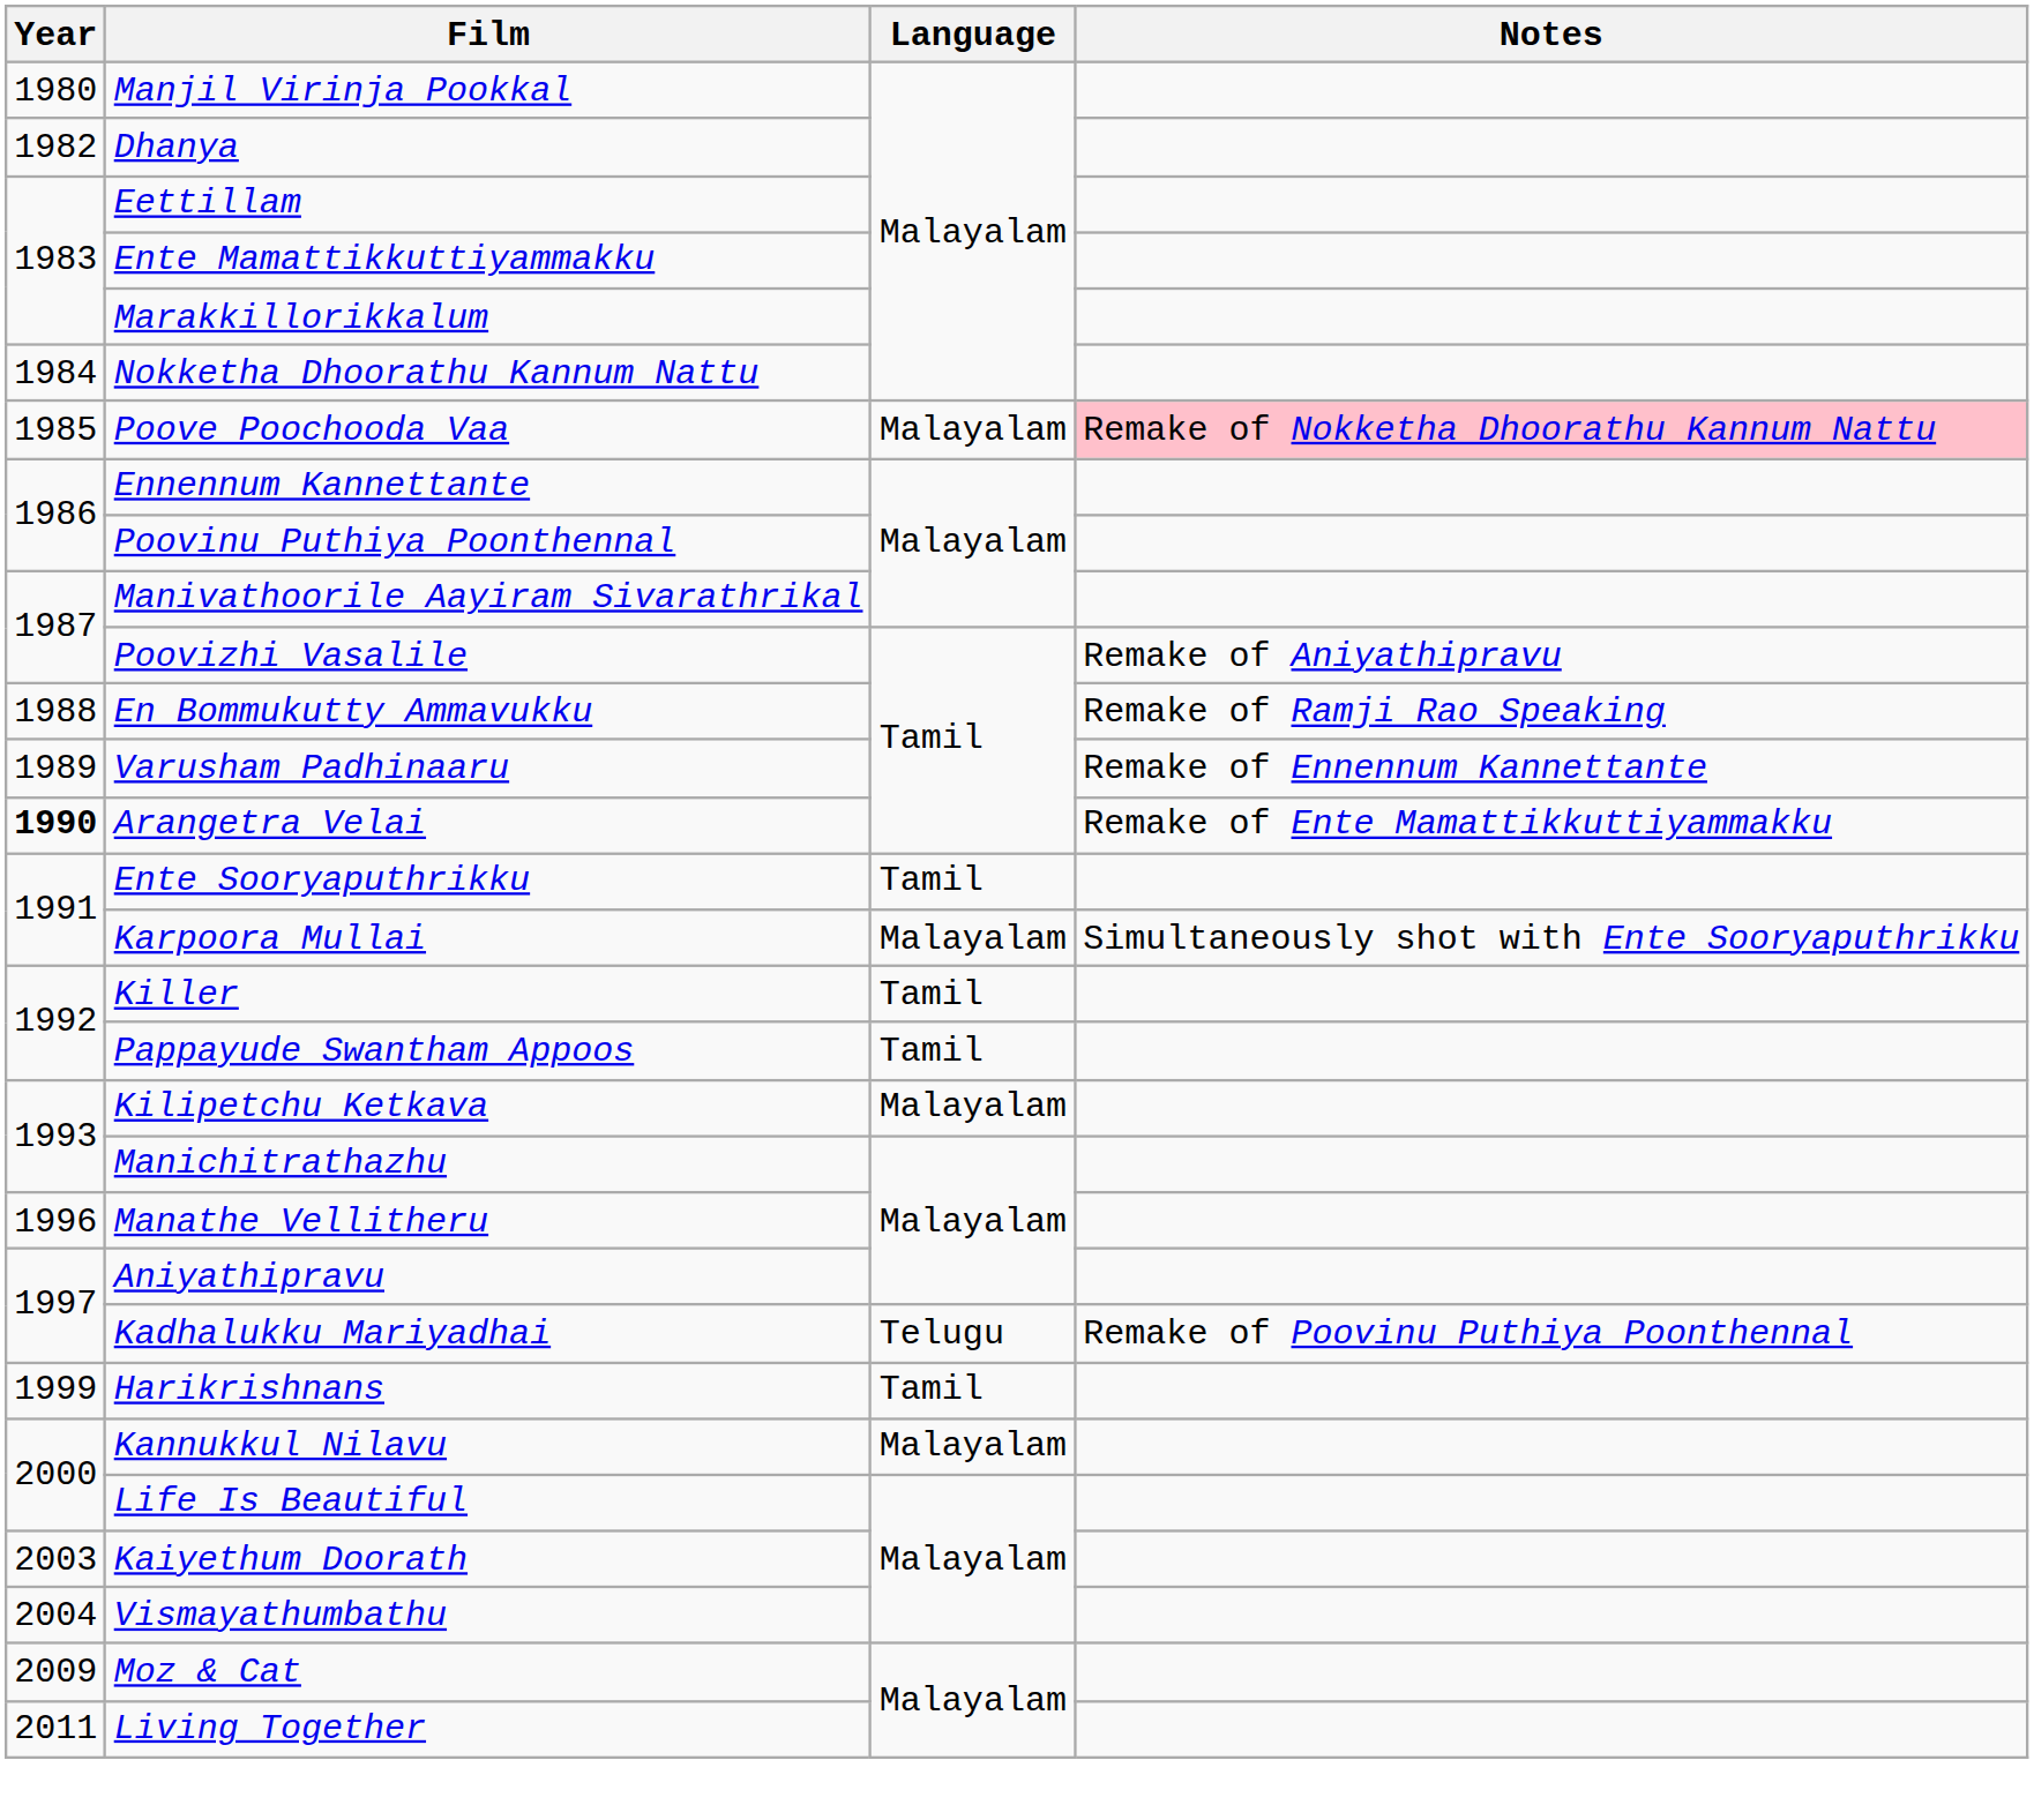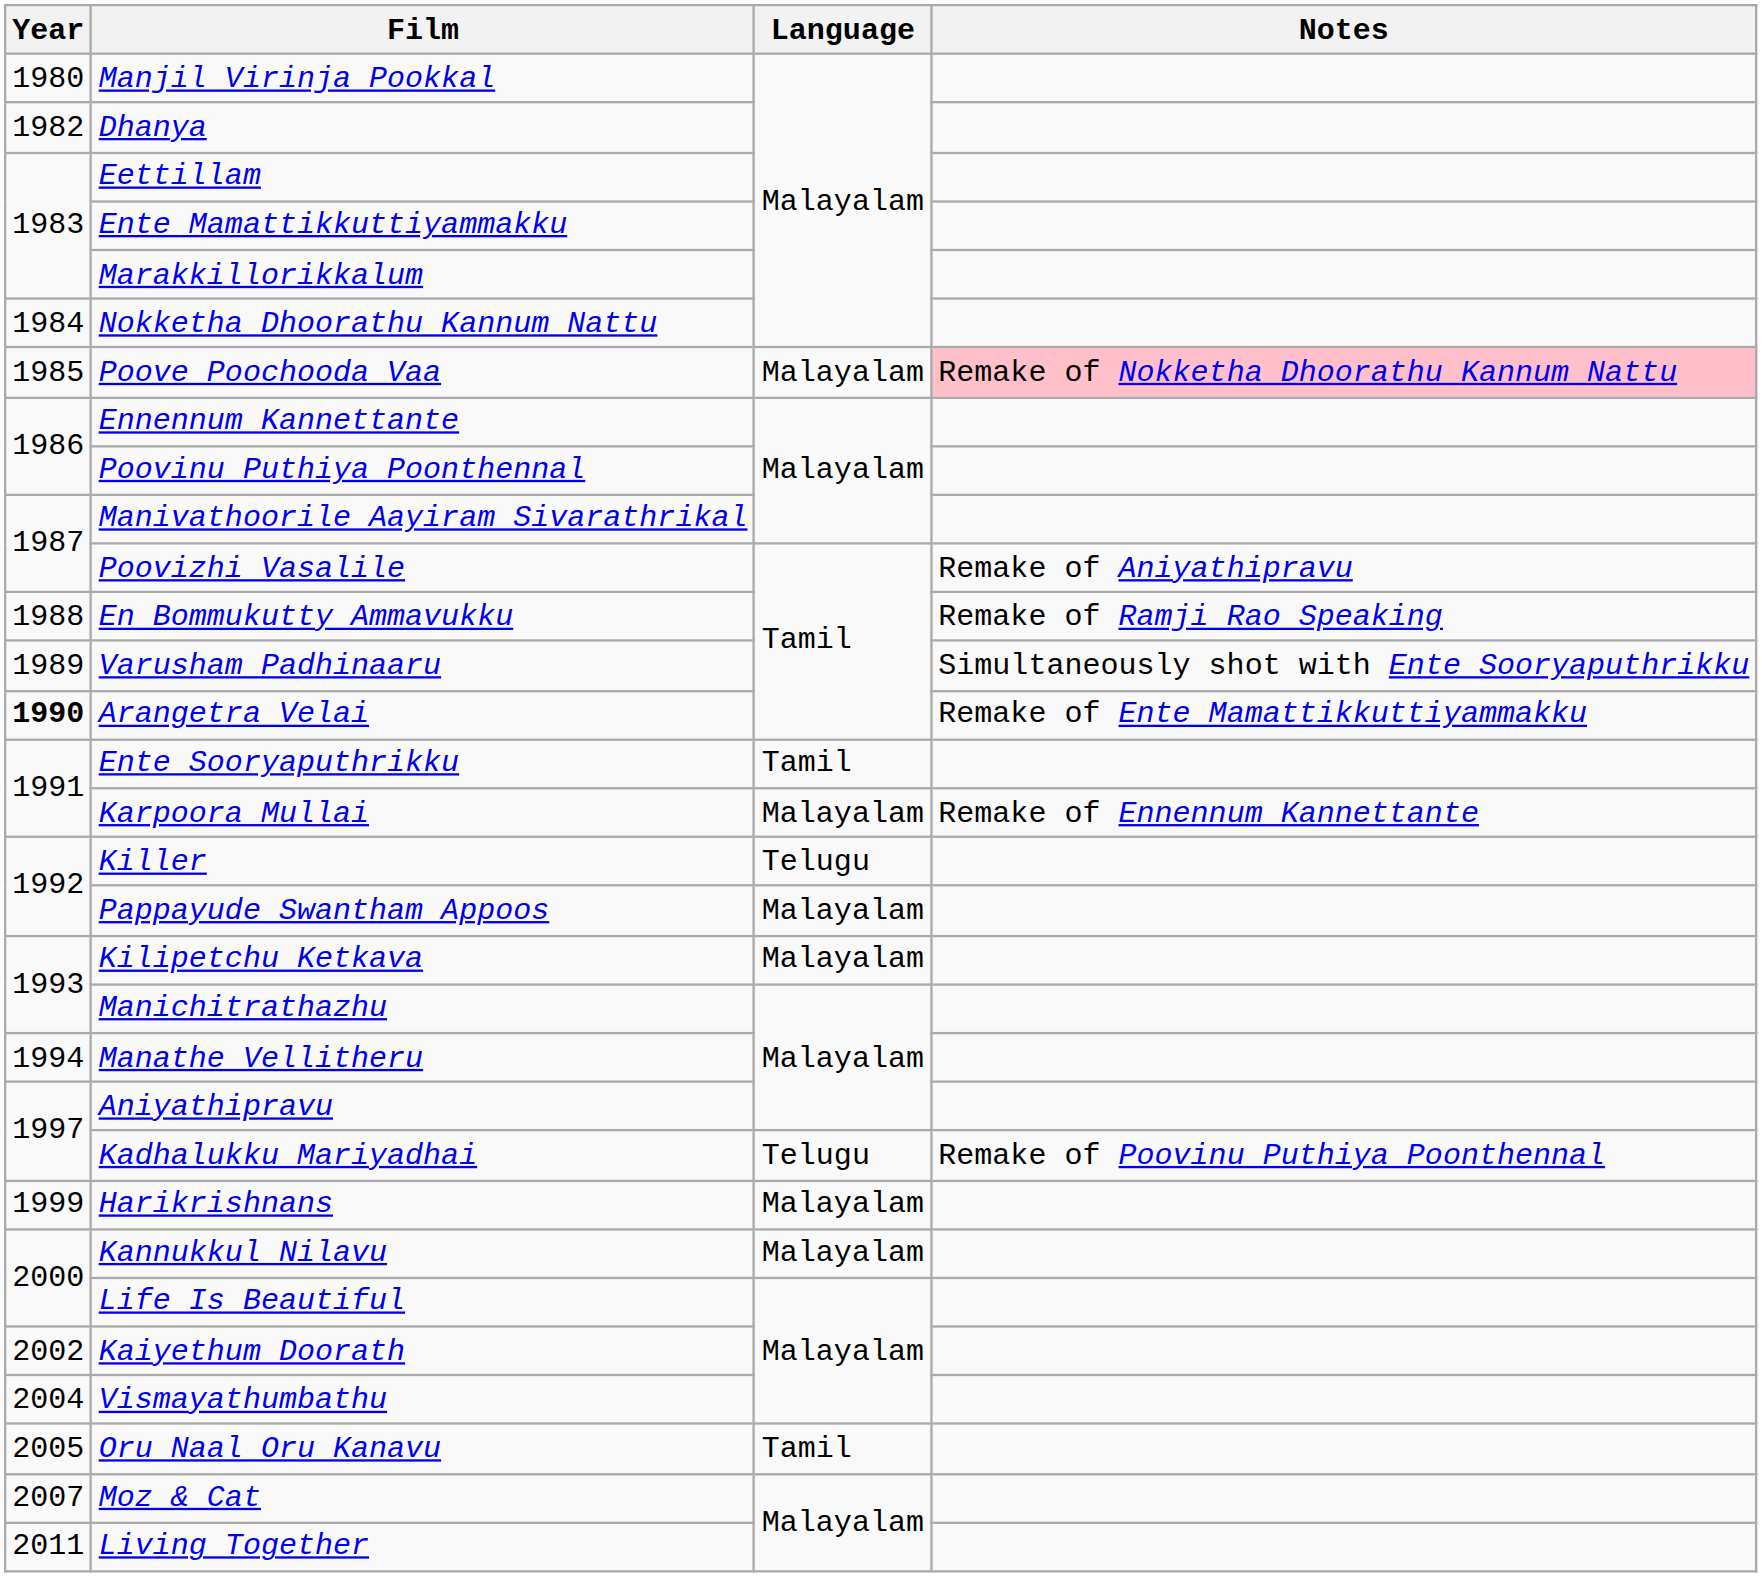 <table class="wikitable sortable">
 <tr>
 <th>Year</th>
 <th>Film</th>
 <th>Language</th>
 <th class="unsortable" >Notes</th>
 </tr>
 <tr>
 <td>1980</td>
 <td><em><a href='#'>Manjil Virinja Pookkal</a></em></td>
 <td rowspan="6">Malayalam</td>
 <td></td>
 </tr>
 <tr>
 <td>1982</td>
 <td><em><a href='#'>Dhanya</a></em></td>
 <td></td>
 </tr>
 <tr>
 <td rowspan="3">1983</td>
 <td><em><a href='#'>Eettillam</a></em></td>
 <td></td>
 </tr>
 <tr>
 <td><em><a href='#'>Ente Mamattikkuttiyammakku</a></em></td>
 <td></td>
 </tr>
 <tr>
 <td><em><a href='#'>Marakkillorikkalum</a></em></td>
 <td></td>
 </tr>
 <tr>
 <td>1984</td>
 <td><em><a href='#'>Nokketha Dhoorathu Kannum Nattu</a></em></td>
 <td></td>
 </tr>
 <tr>
 <td>1985</td>
 <td><em><a href='#'>Poove Poochooda Vaa</a></em></td>
 <td>Malayalam</td>
 <td style="background: pink;">Remake of <em><a href='#'>Nokketha Dhoorathu Kannum Nattu</a></em></td>
 </tr>
 <tr>
 <td rowspan="2">1986</td>
 <td><em><a href='#'>Ennennum Kannettante</a></em></td>
 <td rowspan="3">Malayalam</td>
 <td></td>
 </tr>
 <tr>
 <td><em><a href='#'>Poovinu Puthiya Poonthennal</a></em></td>
 <td></td>
 </tr>
 <tr>
 <td rowspan="2">1987</td>
 <td><em><a href='#'>Manivathoorile Aayiram Sivarathrikal</a></em></td>
 <td></td>
 </tr>
 <tr>
 <td><em><a href='#'>Poovizhi Vasalile</a></em></td>
 <td rowspan="4">Tamil</td>
 <td>Remake of <em><a href='#'>Aniyathipravu</a></em></td>
 </tr>
 <tr>
 <td>1988</td>
 <td><em><a href='#'>En Bommukutty Ammavukku</a></em></td>
 <td>Remake of <em><a href='#'>Ramji Rao Speaking</a></em></td>
 </tr>
 <tr>
 <td>1989</td>
 <td><em><a href='#'>Varusham Padhinaaru</a></em></td>
-<td>Remake of <em><a href='#'>Ennennum Kannettante</a></em></td>
+<td>Simultaneously shot with <em><a href='#'>Ente Sooryaputhrikku</a></em></td>
 </tr>
 <tr>
 <td><strong>1990</strong></td>
 <td><em><a href='#'>Arangetra Velai</a></em></td>
 <td>Remake of <em><a href='#'>Ente Mamattikkuttiyammakku</a></em></td>
 </tr>
 <tr>
 <td rowspan="2">1991</td>
 <td><em><a href='#'>Ente Sooryaputhrikku</a></em></td>
 <td>Tamil</td>
 <td></td>
 </tr>
 <tr>
 <td><em><a href='#'>Karpoora Mullai</a></em></td>
 <td>Malayalam</td>
-<td>Simultaneously shot with <em><a href='#'>Ente Sooryaputhrikku</a></em></td>
+<td>Remake of <em><a href='#'>Ennennum Kannettante</a></em></td>
 </tr>
 <tr>
 <td rowspan="2">1992</td>
 <td><em><a href='#'>Killer</a></em></td>
-<td>Tamil</td>
+<td>Telugu</td>
 <td></td>
 </tr>
 <tr>
 <td><em><a href='#'>Pappayude Swantham Appoos</a></em></td>
-<td>Tamil</td>
+<td>Malayalam</td>
 <td></td>
 </tr>
 <tr>
 <td rowspan="2">1993</td>
 <td><em><a href='#'>Kilipetchu Ketkava</a></em></td>
 <td>Malayalam</td>
 <td></td>
 </tr>
 <tr>
 <td><em><a href='#'>Manichitrathazhu</a></em></td>
 <td rowspan="3">Malayalam</td>
 <td></td>
 </tr>
 <tr>
-<td>1996</td>
+<td>1994</td>
 <td><em><a href='#'>Manathe Vellitheru</a></em></td>
 <td></td>
 </tr>
 <tr>
 <td rowspan="2">1997</td>
 <td><em><a href='#'>Aniyathipravu</a></em></td>
 <td></td>
 </tr>
 <tr>
 <td><em><a href='#'>Kadhalukku Mariyadhai</a></em></td>
 <td>Telugu</td>
 <td>Remake of <em><a href='#'>Poovinu Puthiya Poonthennal</a></em></td>
 </tr>
 <tr>
 <td>1999</td>
 <td><em><a href='#'>Harikrishnans</a></em></td>
-<td>Tamil</td>
+<td>Malayalam</td>
 <td></td>
 </tr>
 <tr>
 <td rowspan="2">2000</td>
 <td><em><a href='#'>Kannukkul Nilavu</a></em></td>
 <td>Malayalam</td>
 <td></td>
 </tr>
 <tr>
 <td><em><a href='#'>Life Is Beautiful</a></em></td>
 <td rowspan="3">Malayalam</td>
 <td></td>
 </tr>
 <tr>
-<td>2003</td>
+<td>2002</td>
 <td><em><a href='#'>Kaiyethum Doorath</a></em></td>
 <td></td>
 </tr>
 <tr>
 <td>2004</td>
 <td><em><a href='#'>Vismayathumbathu</a></em></td>
 <td></td>
 </tr>
 <tr>
-<td>2009</td>
+<td>2005</td>
+<td><em><a href='#'>Oru Naal Oru Kanavu</a></em></td>
+<td>Tamil</td>
+<td></td>
+</tr>
+<tr>
+<td>2007</td>
 <td><em><a href='#'>Moz & Cat</a></em></td>
 <td rowspan="2">Malayalam</td>
 <td></td>
 </tr>
 <tr>
 <td>2011</td>
 <td><em><a href='#'>Living Together</a></em></td>
 <td></td>
 </tr>
 </table>
